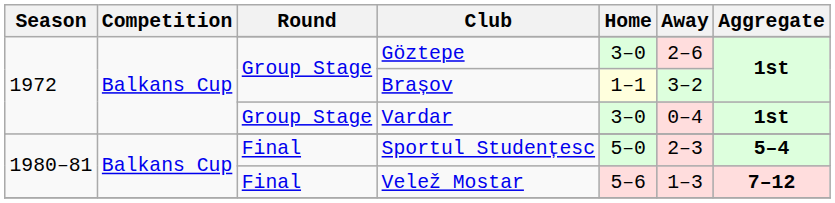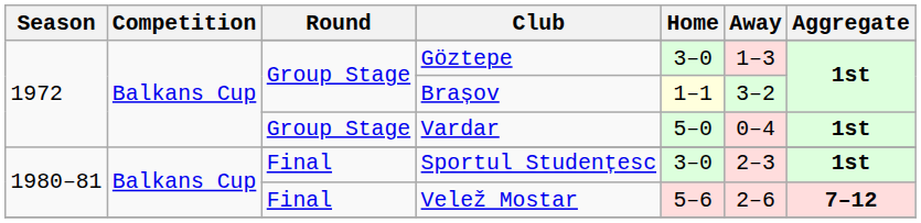 <table class="wikitable" style="text-align:left">
 <tr>
 <th>Season</th>
 <th>Competition</th>
 <th>Round</th>
 <th>Club</th>
 <th>Home</th>
 <th>Away</th>
 <th>Aggregate</th>
 </tr>
 <tr>
 <td rowspan="4">1972</td>
 <td rowspan="4"><a href='#'>Balkans Cup</a></td>
 </tr>
 <tr>
 <td rowspan="2"><a href='#'>Group Stage</a></td>
 <td> <a href='#'>Göztepe</a></td>
 <td bgcolor="#ddffdd" style="text-align:center;">3–0</td>
-<td bgcolor="#ffdddd" style="text-align:center;">2–6</td>
+<td bgcolor="#ffdddd" style="text-align:center;">1–3</td>
 <td bgcolor="#ddffdd" rowspan="2" align="center"><strong>1st</strong></td>
 </tr>
 <tr>
 <td> <a href='#'>Brașov</a></td>
 <td bgcolor="#ffffdd" style="text-align:center;">1–1</td>
 <td bgcolor="#ddffdd" style="text-align:center;">3–2</td>
 </tr>
 <tr>
 <td rowspan="1"><a href='#'>Group Stage</a></td>
 <td> <a href='#'>Vardar</a></td>
-<td bgcolor="#ddffdd" style="text-align:center;">3–0</td>
+<td bgcolor="#ddffdd" style="text-align:center;">5–0</td>
 <td bgcolor="#ffdddd" style="text-align:center;">0–4</td>
 <td bgcolor="#ddffdd" rowspan="1" align="center"><strong>1st</strong></td>
 </tr>
 <tr>
 <td rowspan="3">1980–81</td>
 <td rowspan="3"><a href='#'>Balkans Cup</a></td>
 </tr>
 <tr>
 <td><a href='#'>Final</a></td>
 <td> <a href='#'>Sportul Studențesc</a></td>
-<td bgcolor="#ddffdd" style="text-align:center;">5–0</td>
+<td bgcolor="#ddffdd" style="text-align:center;">3–0</td>
 <td bgcolor="#ffdddd" style="text-align:center;">2–3</td>
-<td bgcolor="#ddffdd" style="text-align:center;"><strong>5–4</strong></td>
+<td bgcolor="#ddffdd" rowspan="1" align="center"><strong>1st</strong></td>
 </tr>
 <tr>
 <td><a href='#'>Final</a></td>
 <td> <a href='#'>Velež Mostar</a></td>
 <td bgcolor="#ffdddd" style="text-align:center;">5–6</td>
-<td bgcolor="#ffdddd" style="text-align:center;">1–3</td>
+<td bgcolor="#ffdddd" style="text-align:center;">2–6</td>
 <td bgcolor="#ffdddd" style="text-align:center;"><strong>7–12</strong></td>
 </tr>
 <tr>
 </tr>
 </table>
